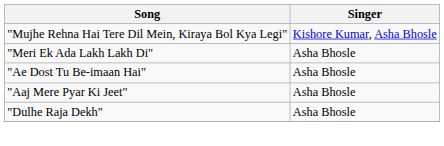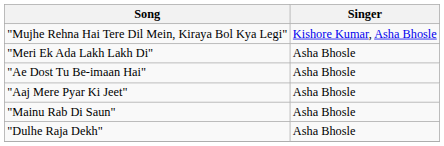 <table class="wikitable">
 <tr>
 <th>Song</th>
 <th>Singer</th>
 </tr>
 <tr>
 <td>"Mujhe Rehna Hai Tere Dil Mein, Kiraya Bol Kya Legi"</td>
 <td><a href='#'>Kishore Kumar</a>, <a href='#'>Asha Bhosle</a></td>
 </tr>
 <tr>
 <td>"Meri Ek Ada Lakh Lakh Di"</td>
 <td>Asha Bhosle</td>
 </tr>
 <tr>
 <td>"Ae Dost Tu Be-imaan Hai"</td>
 <td>Asha Bhosle</td>
 </tr>
 <tr>
 <td>"Aaj Mere Pyar Ki Jeet"</td>
 <td>Asha Bhosle</td>
 </tr>
 <tr>
+<td>"Mainu Rab Di Saun"</td>
+<td>Asha Bhosle</td>
+</tr>
+<tr>
 <td>"Dulhe Raja Dekh"</td>
 <td>Asha Bhosle</td>
 </tr>
 <tr>
 </tr>
 </table>
